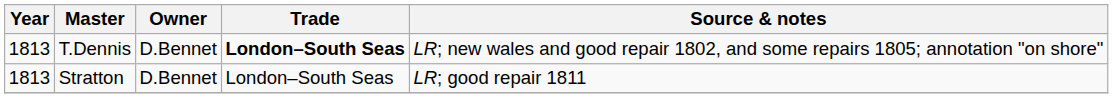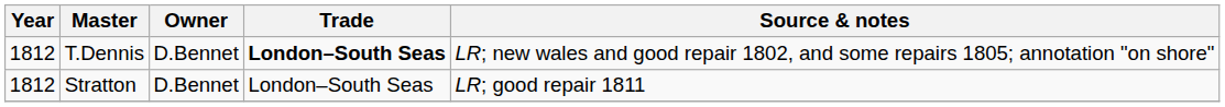 <table class=" wikitable">
 <tr>
 <th>Year</th>
 <th>Master</th>
 <th>Owner</th>
 <th>Trade</th>
 <th>Source & notes</th>
 </tr>
 <tr>
-<td>1813</td>
+<td>1812</td>
 <td>T.Dennis</td>
 <td>D.Bennet</td>
 <td><strong>London–South Seas</strong></td>
 <td><em>LR</em>; new wales and good repair 1802, and some repairs 1805; annotation "on shore"</td>
 </tr>
 <tr>
-<td>1813</td>
+<td>1812</td>
 <td>Stratton</td>
 <td>D.Bennet</td>
 <td>London–South Seas</td>
 <td><em>LR</em>; good repair 1811</td>
 </tr>
 <tr>
 </tr>
 </table>
